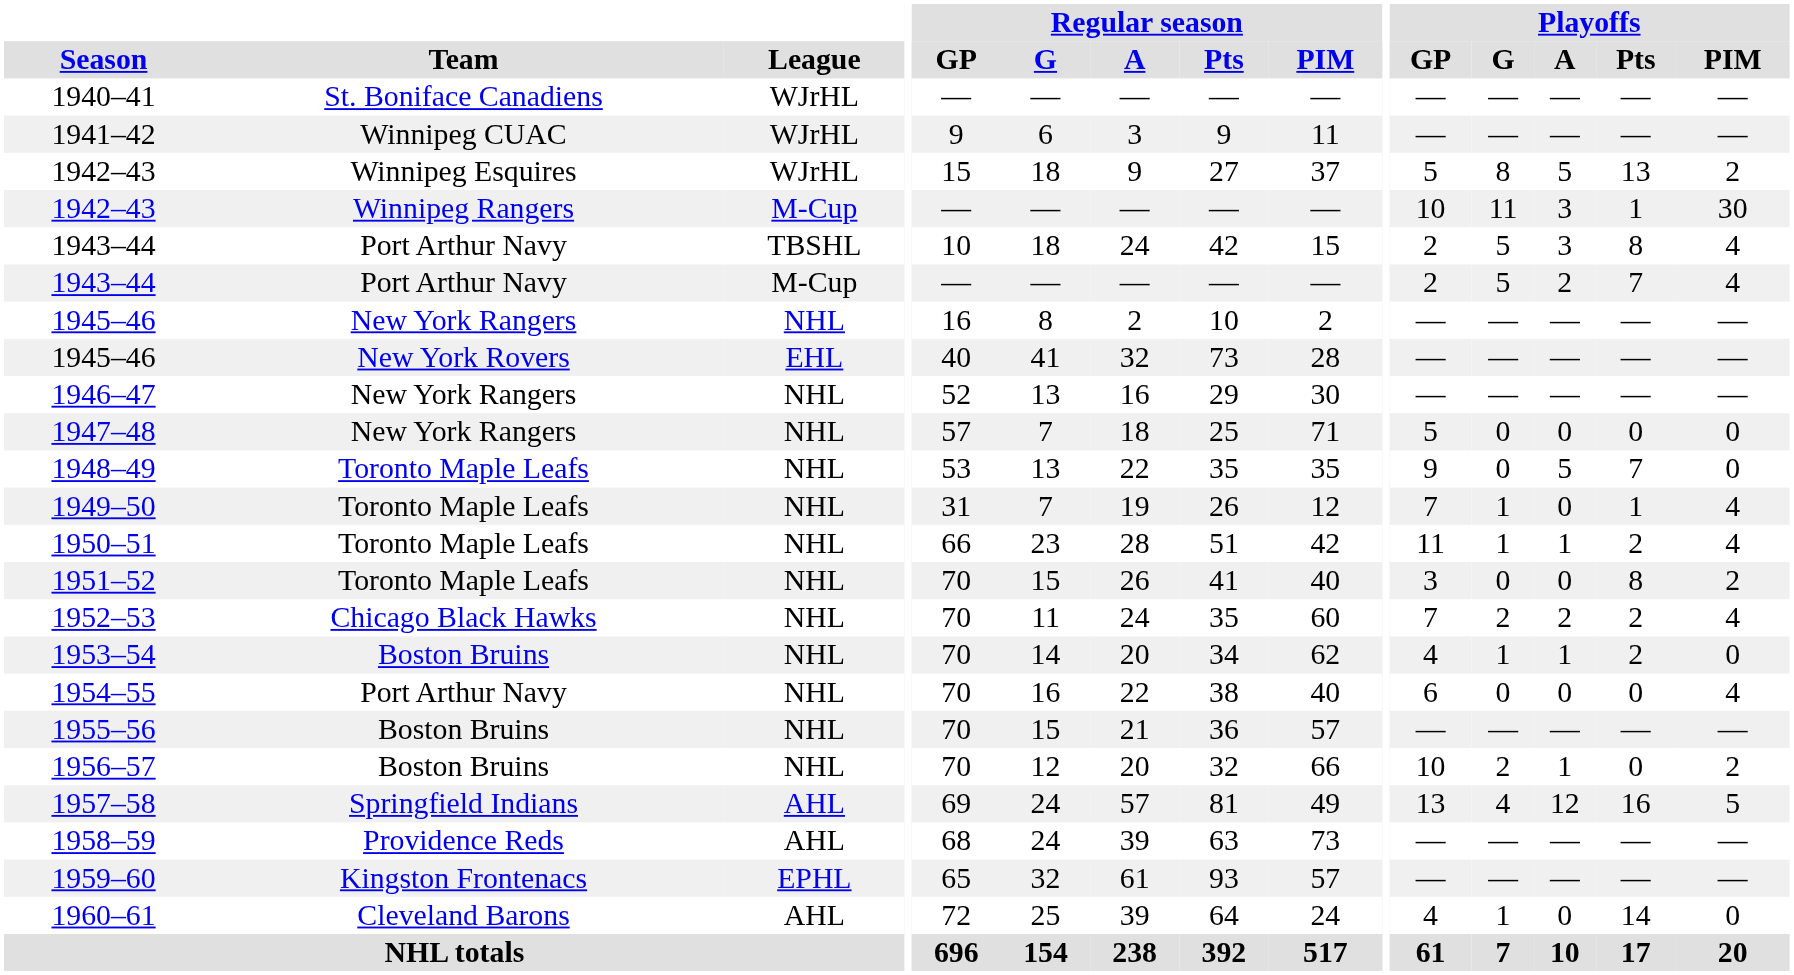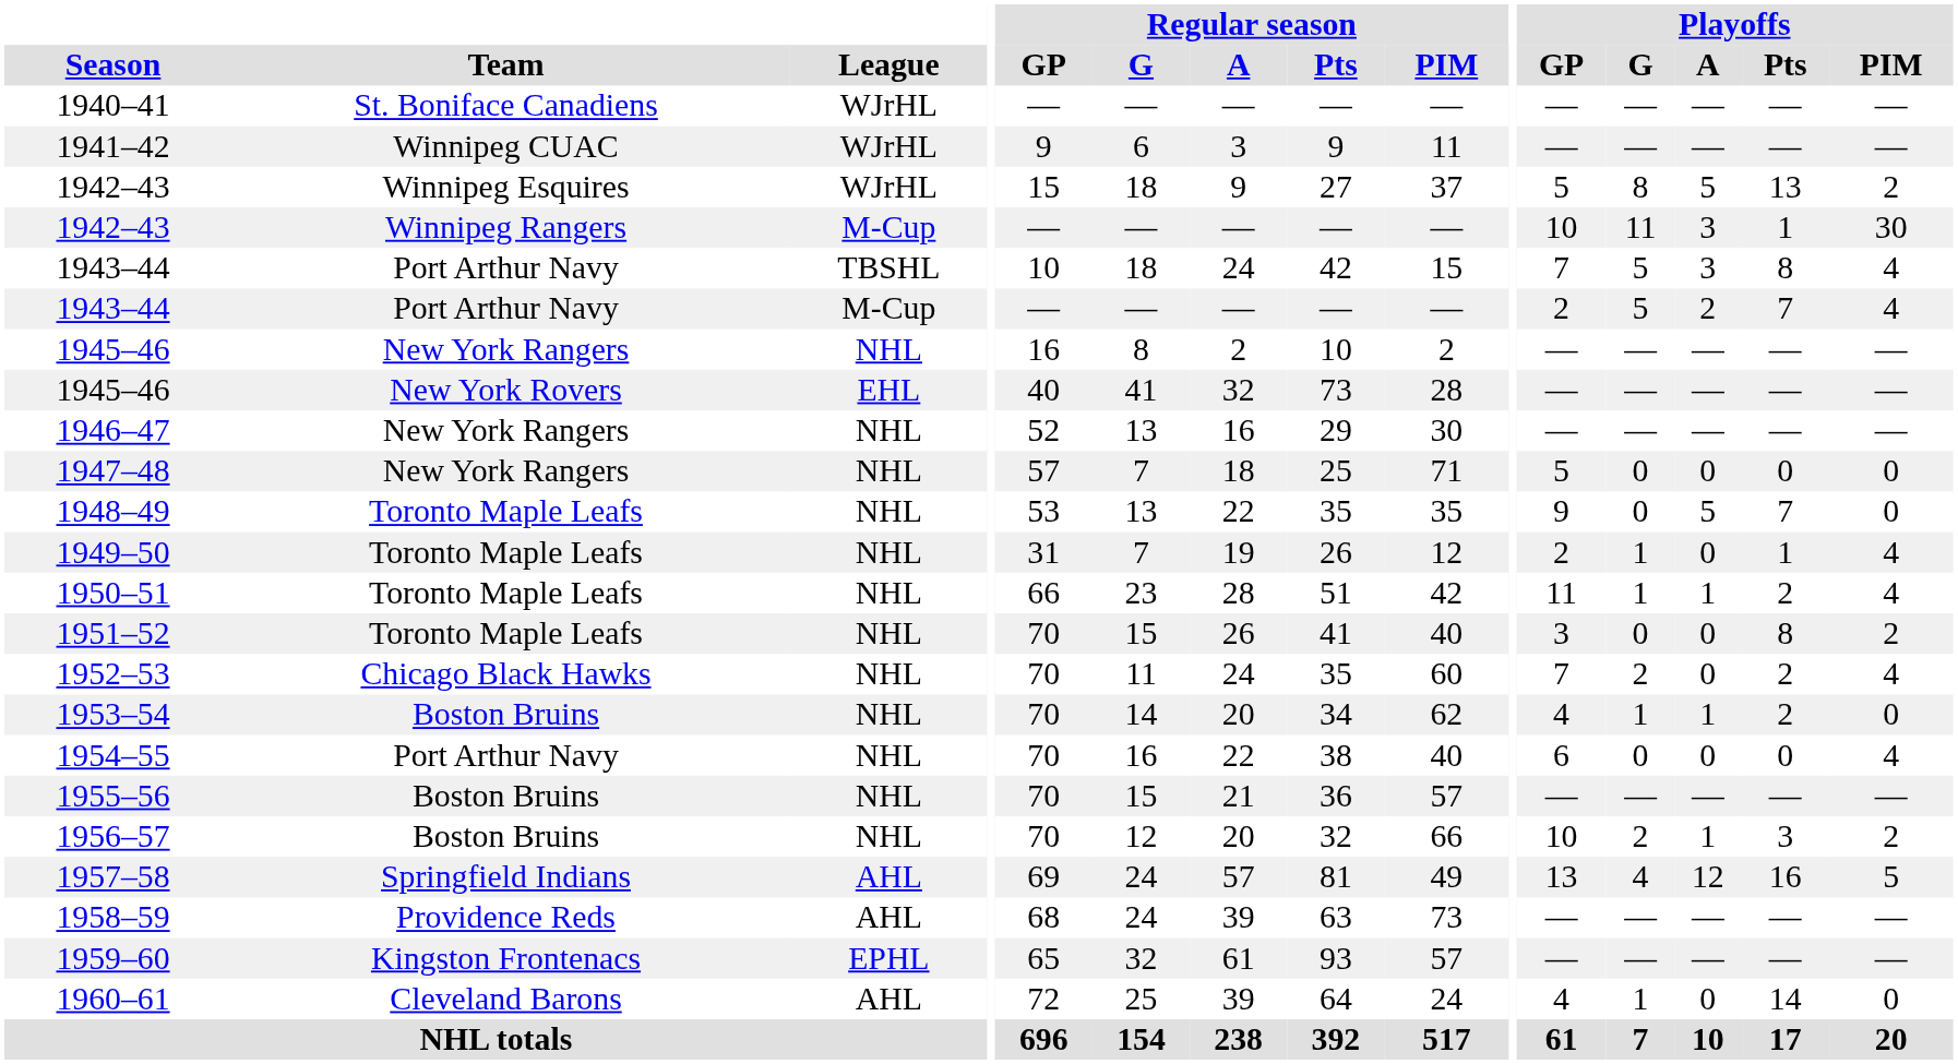 <table border="0" cellpadding="1" cellspacing="0" style="text-align:center; width:60em">
 <tr bgcolor="#e0e0e0">
 <th colspan="3" bgcolor="#ffffff"></th>
 <th rowspan="100" bgcolor="#ffffff"></th>
 <th colspan="5"><a href='#'>Regular season</a></th>
 <th rowspan="100" bgcolor="#ffffff"></th>
 <th colspan="5"><a href='#'>Playoffs</a></th>
 </tr>
 <tr bgcolor="#e0e0e0">
 <th><a href='#'>Season</a></th>
 <th>Team</th>
 <th>League</th>
 <th>GP</th>
 <th><a href='#'>G</a></th>
 <th><a href='#'>A</a></th>
 <th><a href='#'>Pts</a></th>
 <th><a href='#'>PIM</a></th>
 <th>GP</th>
 <th>G</th>
 <th>A</th>
 <th>Pts</th>
 <th>PIM</th>
 </tr>
 <tr>
 <td>1940–41</td>
 <td><a href='#'>St. Boniface Canadiens</a></td>
 <td>WJrHL</td>
 <td>—</td>
 <td>—</td>
 <td>—</td>
 <td>—</td>
 <td>—</td>
 <td>—</td>
 <td>—</td>
 <td>—</td>
 <td>—</td>
 <td>—</td>
 </tr>
 <tr bgcolor="#f0f0f0">
 <td>1941–42</td>
 <td>Winnipeg CUAC</td>
 <td>WJrHL</td>
 <td>9</td>
 <td>6</td>
 <td>3</td>
 <td>9</td>
 <td>11</td>
 <td>—</td>
 <td>—</td>
 <td>—</td>
 <td>—</td>
 <td>—</td>
 </tr>
 <tr>
 <td>1942–43</td>
 <td>Winnipeg Esquires</td>
 <td>WJrHL</td>
 <td>15</td>
 <td>18</td>
 <td>9</td>
 <td>27</td>
 <td>37</td>
 <td>5</td>
 <td>8</td>
 <td>5</td>
 <td>13</td>
 <td>2</td>
 </tr>
 <tr bgcolor="#f0f0f0">
 <td><a href='#'>1942–43</a></td>
 <td><a href='#'>Winnipeg Rangers</a></td>
 <td><a href='#'>M-Cup</a></td>
 <td>—</td>
 <td>—</td>
 <td>—</td>
 <td>—</td>
 <td>—</td>
 <td>10</td>
 <td>11</td>
 <td>3</td>
 <td>1</td>
 <td>30</td>
 </tr>
 <tr>
 <td>1943–44</td>
 <td>Port Arthur Navy</td>
 <td>TBSHL</td>
 <td>10</td>
 <td>18</td>
 <td>24</td>
 <td>42</td>
 <td>15</td>
-<td>2</td>
+<td>7</td>
 <td>5</td>
 <td>3</td>
 <td>8</td>
 <td>4</td>
 </tr>
 <tr bgcolor="#f0f0f0">
 <td><a href='#'>1943–44</a></td>
 <td>Port Arthur Navy</td>
 <td>M-Cup</td>
 <td>—</td>
 <td>—</td>
 <td>—</td>
 <td>—</td>
 <td>—</td>
 <td>2</td>
 <td>5</td>
 <td>2</td>
 <td>7</td>
 <td>4</td>
 </tr>
 <tr>
 <td><a href='#'>1945–46</a></td>
 <td><a href='#'>New York Rangers</a></td>
 <td><a href='#'>NHL</a></td>
 <td>16</td>
 <td>8</td>
 <td>2</td>
 <td>10</td>
 <td>2</td>
 <td>—</td>
 <td>—</td>
 <td>—</td>
 <td>—</td>
 <td>—</td>
 </tr>
 <tr bgcolor="#f0f0f0">
 <td>1945–46</td>
 <td><a href='#'>New York Rovers</a></td>
 <td><a href='#'>EHL</a></td>
 <td>40</td>
 <td>41</td>
 <td>32</td>
 <td>73</td>
 <td>28</td>
 <td>—</td>
 <td>—</td>
 <td>—</td>
 <td>—</td>
 <td>—</td>
 </tr>
 <tr>
 <td><a href='#'>1946–47</a></td>
 <td>New York Rangers</td>
 <td>NHL</td>
 <td>52</td>
 <td>13</td>
 <td>16</td>
 <td>29</td>
 <td>30</td>
 <td>—</td>
 <td>—</td>
 <td>—</td>
 <td>—</td>
 <td>—</td>
 </tr>
 <tr bgcolor="#f0f0f0">
 <td><a href='#'>1947–48</a></td>
 <td>New York Rangers</td>
 <td>NHL</td>
 <td>57</td>
 <td>7</td>
 <td>18</td>
 <td>25</td>
 <td>71</td>
 <td>5</td>
 <td>0</td>
 <td>0</td>
 <td>0</td>
 <td>0</td>
 </tr>
 <tr>
 <td><a href='#'>1948–49</a></td>
 <td><a href='#'>Toronto Maple Leafs</a></td>
 <td>NHL</td>
 <td>53</td>
 <td>13</td>
 <td>22</td>
 <td>35</td>
 <td>35</td>
 <td>9</td>
 <td>0</td>
 <td>5</td>
 <td>7</td>
 <td>0</td>
 </tr>
 <tr bgcolor="#f0f0f0">
 <td><a href='#'>1949–50</a></td>
 <td>Toronto Maple Leafs</td>
 <td>NHL</td>
 <td>31</td>
 <td>7</td>
 <td>19</td>
 <td>26</td>
 <td>12</td>
-<td>7</td>
+<td>2</td>
 <td>1</td>
 <td>0</td>
 <td>1</td>
 <td>4</td>
 </tr>
 <tr>
 <td><a href='#'>1950–51</a></td>
 <td>Toronto Maple Leafs</td>
 <td>NHL</td>
 <td>66</td>
 <td>23</td>
 <td>28</td>
 <td>51</td>
 <td>42</td>
 <td>11</td>
 <td>1</td>
 <td>1</td>
 <td>2</td>
 <td>4</td>
 </tr>
 <tr bgcolor="#f0f0f0">
 <td><a href='#'>1951–52</a></td>
 <td>Toronto Maple Leafs</td>
 <td>NHL</td>
 <td>70</td>
 <td>15</td>
 <td>26</td>
 <td>41</td>
 <td>40</td>
 <td>3</td>
 <td>0</td>
 <td>0</td>
 <td>8</td>
 <td>2</td>
 </tr>
 <tr>
 <td><a href='#'>1952–53</a></td>
 <td><a href='#'>Chicago Black Hawks</a></td>
 <td>NHL</td>
 <td>70</td>
 <td>11</td>
 <td>24</td>
 <td>35</td>
 <td>60</td>
 <td>7</td>
 <td>2</td>
-<td>2</td>
+<td>0</td>
 <td>2</td>
 <td>4</td>
 </tr>
 <tr bgcolor="#f0f0f0">
 <td><a href='#'>1953–54</a></td>
 <td><a href='#'>Boston Bruins</a></td>
 <td>NHL</td>
 <td>70</td>
 <td>14</td>
 <td>20</td>
 <td>34</td>
 <td>62</td>
 <td>4</td>
 <td>1</td>
 <td>1</td>
 <td>2</td>
 <td>0</td>
 </tr>
 <tr>
 <td><a href='#'>1954–55</a></td>
 <td>Port Arthur Navy</td>
 <td>NHL</td>
 <td>70</td>
 <td>16</td>
 <td>22</td>
 <td>38</td>
 <td>40</td>
 <td>6</td>
 <td>0</td>
 <td>0</td>
 <td>0</td>
 <td>4</td>
 </tr>
 <tr bgcolor="#f0f0f0">
 <td><a href='#'>1955–56</a></td>
 <td>Boston Bruins</td>
 <td>NHL</td>
 <td>70</td>
 <td>15</td>
 <td>21</td>
 <td>36</td>
 <td>57</td>
 <td>—</td>
 <td>—</td>
 <td>—</td>
 <td>—</td>
 <td>—</td>
 </tr>
 <tr>
 <td><a href='#'>1956–57</a></td>
 <td>Boston Bruins</td>
 <td>NHL</td>
 <td>70</td>
 <td>12</td>
 <td>20</td>
 <td>32</td>
 <td>66</td>
 <td>10</td>
 <td>2</td>
 <td>1</td>
-<td>0</td>
+<td>3</td>
 <td>2</td>
 </tr>
 <tr bgcolor="#f0f0f0">
 <td><a href='#'>1957–58</a></td>
 <td><a href='#'>Springfield Indians</a></td>
 <td><a href='#'>AHL</a></td>
 <td>69</td>
 <td>24</td>
 <td>57</td>
 <td>81</td>
 <td>49</td>
 <td>13</td>
 <td>4</td>
 <td>12</td>
 <td>16</td>
 <td>5</td>
 </tr>
 <tr>
 <td><a href='#'>1958–59</a></td>
 <td><a href='#'>Providence Reds</a></td>
 <td>AHL</td>
 <td>68</td>
 <td>24</td>
 <td>39</td>
 <td>63</td>
 <td>73</td>
 <td>—</td>
 <td>—</td>
 <td>—</td>
 <td>—</td>
 <td>—</td>
 </tr>
 <tr bgcolor="#f0f0f0">
 <td><a href='#'>1959–60</a></td>
 <td><a href='#'>Kingston Frontenacs</a></td>
 <td><a href='#'>EPHL</a></td>
 <td>65</td>
 <td>32</td>
 <td>61</td>
 <td>93</td>
 <td>57</td>
 <td>—</td>
 <td>—</td>
 <td>—</td>
 <td>—</td>
 <td>—</td>
 </tr>
 <tr>
 <td><a href='#'>1960–61</a></td>
 <td><a href='#'>Cleveland Barons</a></td>
 <td>AHL</td>
 <td>72</td>
 <td>25</td>
 <td>39</td>
 <td>64</td>
 <td>24</td>
 <td>4</td>
 <td>1</td>
 <td>0</td>
 <td>14</td>
 <td>0</td>
 </tr>
 <tr bgcolor="#e0e0e0">
 <th colspan="3">NHL totals</th>
 <th>696</th>
 <th>154</th>
 <th>238</th>
 <th>392</th>
 <th>517</th>
 <th>61</th>
 <th>7</th>
 <th>10</th>
 <th>17</th>
 <th>20</th>
 </tr>
 </table>
